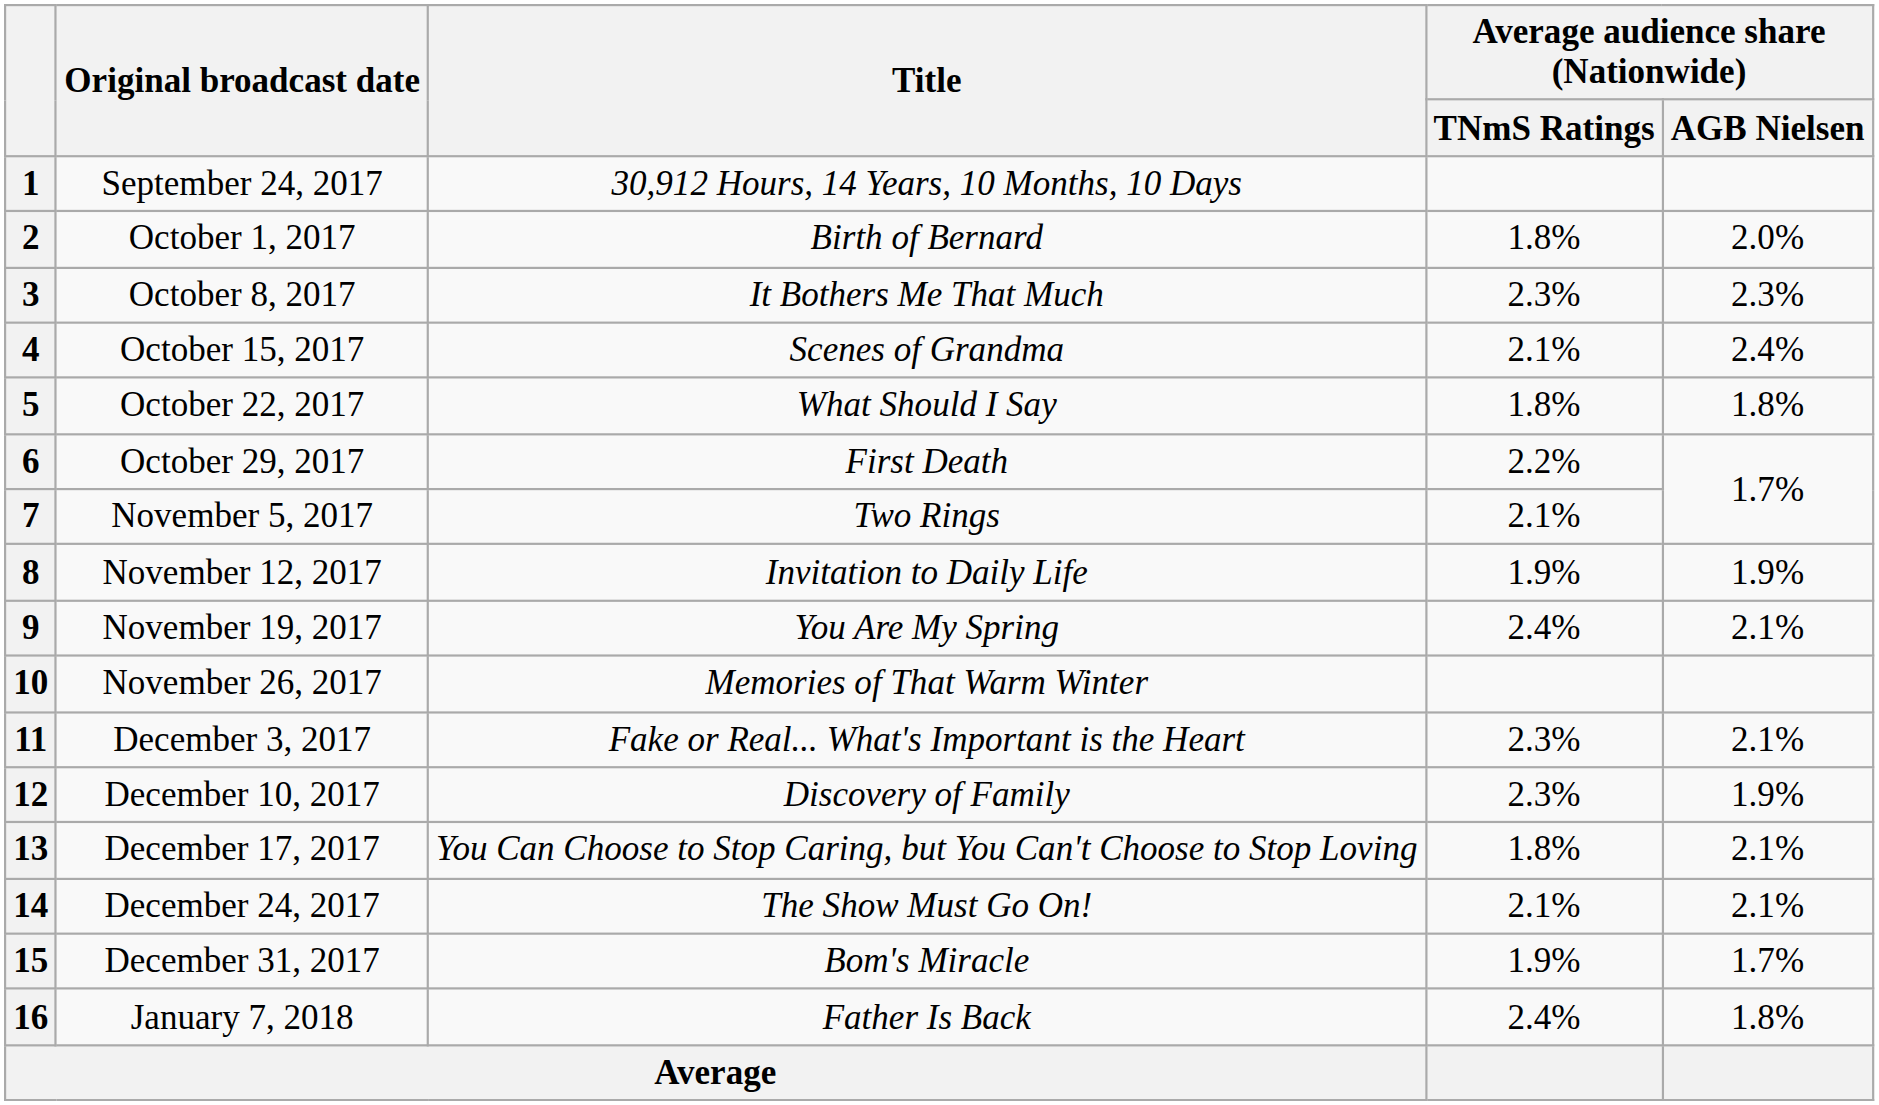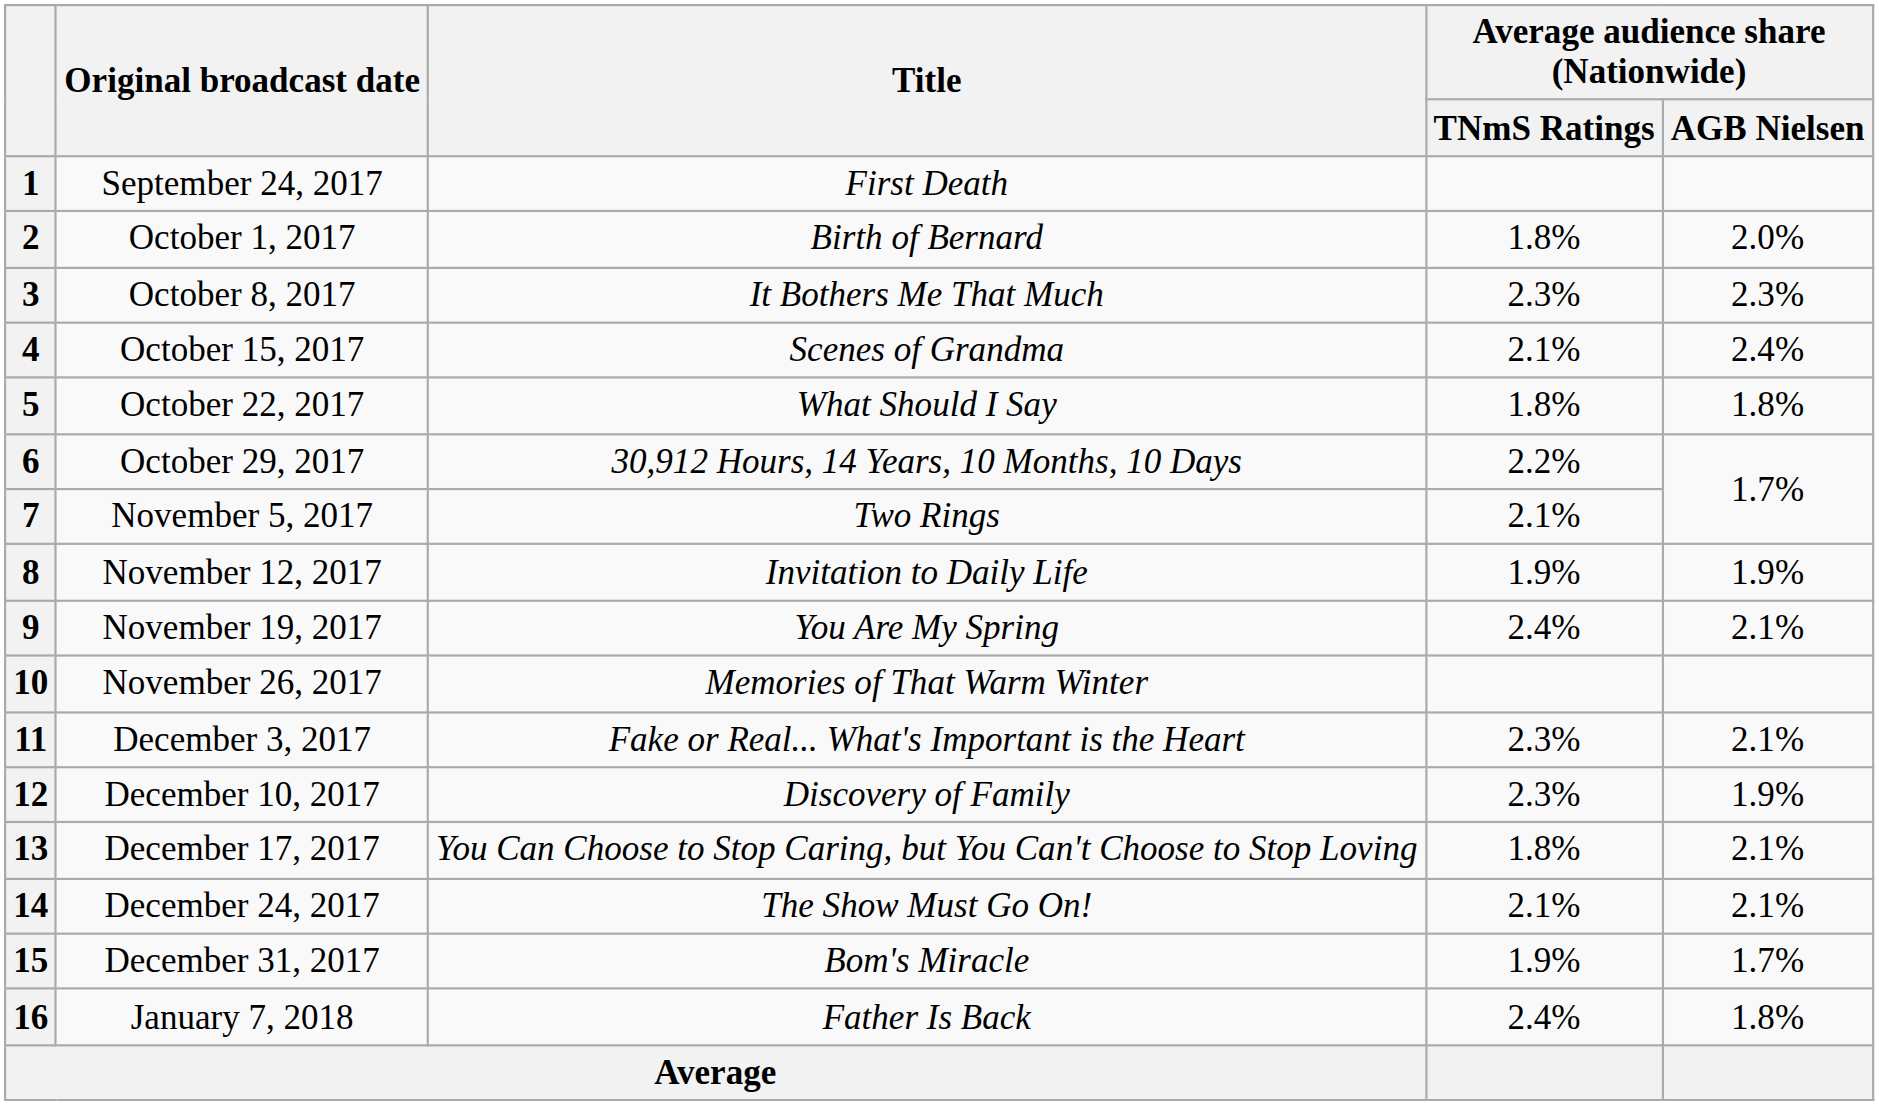 <table class="wikitable" style="text-align:center">
 <tr>
 <th rowspan="2"></th>
 <th rowspan="2">Original broadcast date</th>
 <th rowspan="2">Title</th>
 <th colspan="2">Average audience share<br>(Nationwide)</th>
 </tr>
 <tr>
 <th>TNmS Ratings</th>
 <th>AGB Nielsen</th>
 </tr>
 <tr>
 <th>1</th>
 <td>September 24, 2017</td>
-<td><em>30,912 Hours, 14 Years, 10 Months, 10 Days</em><br></td>
+<td><em>First Death</em><br></td>
 <td></td>
 <td></td>
 </tr>
 <tr>
 <th>2</th>
 <td>October 1, 2017</td>
 <td><em>Birth of Bernard</em><br></td>
 <td>1.8%</td>
 <td>2.0%</td>
 </tr>
 <tr>
 <th>3</th>
 <td>October 8, 2017</td>
 <td><em>It Bothers Me That Much</em><br></td>
 <td>2.3%</td>
 <td>2.3%</td>
 </tr>
 <tr>
 <th>4</th>
 <td>October 15, 2017</td>
 <td><em>Scenes of Grandma</em><br></td>
 <td>2.1%</td>
 <td>2.4%</td>
 </tr>
 <tr>
 <th>5</th>
 <td>October 22, 2017</td>
 <td><em>What Should I Say</em><br></td>
 <td>1.8%</td>
 <td>1.8%</td>
 </tr>
 <tr>
 <th>6</th>
 <td>October 29, 2017</td>
-<td><em>First Death</em><br></td>
+<td><em>30,912 Hours, 14 Years, 10 Months, 10 Days</em><br></td>
 <td>2.2%</td>
 <td rowspan="2">1.7%</td>
 </tr>
 <tr>
 <th>7</th>
 <td>November 5, 2017</td>
 <td><em>Two Rings</em><br></td>
 <td>2.1%</td>
 </tr>
 <tr>
 <th>8</th>
 <td>November 12, 2017</td>
 <td><em>Invitation to Daily Life</em><br></td>
 <td>1.9%</td>
 <td>1.9%</td>
 </tr>
 <tr>
 <th>9</th>
 <td>November 19, 2017</td>
 <td><em>You Are My Spring</em><br></td>
 <td>2.4%</td>
 <td>2.1%</td>
 </tr>
 <tr>
 <th>10</th>
 <td>November 26, 2017</td>
 <td><em>Memories of That Warm Winter</em><br></td>
 <td></td>
 <td></td>
 </tr>
 <tr>
 <th>11</th>
 <td>December 3, 2017</td>
 <td><em>Fake or Real... What's Important is the Heart</em><br></td>
 <td>2.3%</td>
 <td>2.1%</td>
 </tr>
 <tr>
 <th>12</th>
 <td>December 10, 2017</td>
 <td><em>Discovery of Family</em> <br></td>
 <td>2.3%</td>
 <td>1.9%</td>
 </tr>
 <tr>
 <th>13</th>
 <td>December 17, 2017</td>
 <td><em>You Can Choose to Stop Caring, but You Can't Choose to Stop Loving</em><br></td>
 <td>1.8%</td>
 <td>2.1%</td>
 </tr>
 <tr>
 <th>14</th>
 <td>December 24, 2017</td>
 <td><em>The Show Must Go On!</em></td>
 <td>2.1%</td>
 <td>2.1%</td>
 </tr>
 <tr>
 <th>15</th>
 <td>December 31, 2017</td>
 <td><em>Bom's Miracle</em><br></td>
 <td>1.9%</td>
 <td>1.7%</td>
 </tr>
 <tr>
 <th>16</th>
 <td>January 7, 2018</td>
 <td><em>Father Is Back</em><br></td>
 <td>2.4%</td>
 <td>1.8%</td>
 </tr>
 <tr>
 <th colspan="3">Average</th>
 <th></th>
 <th></th>
 </tr>
 </table>
